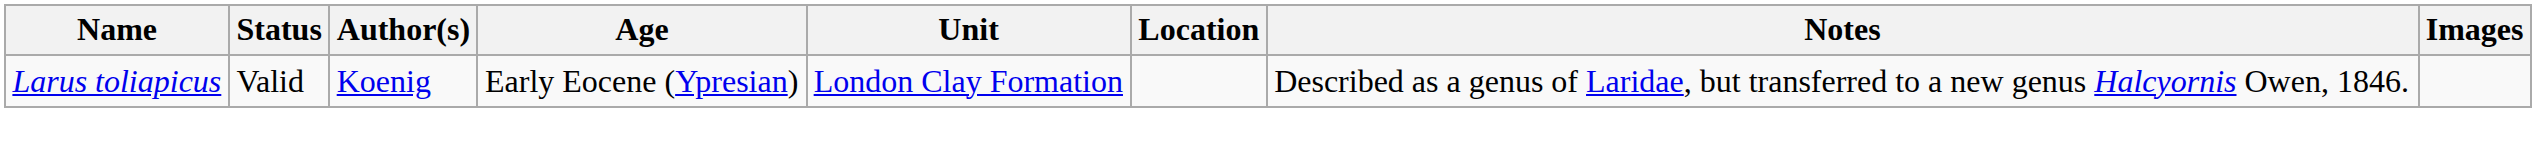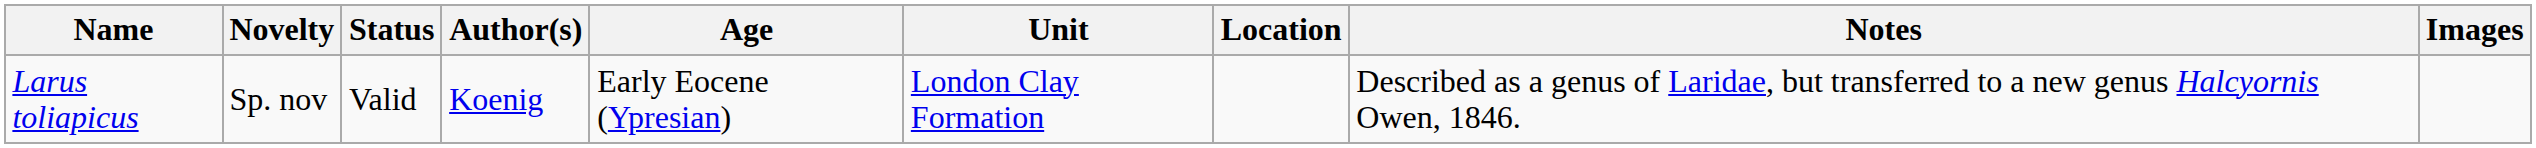 <table class="wikitable sortable" align="center" width="100%">
 <tr>
 <th>Name</th>
+<th>Novelty</th>
 <th>Status</th>
 <th>Author(s)</th>
 <th>Age</th>
 <th>Unit</th>
 <th>Location</th>
 <th>Notes</th>
 <th>Images</th>
 </tr>
 <tr>
 <td><em><a href='#'>Larus toliapicus</a></em></td>
+<td>Sp. nov</td>
 <td>Valid</td>
 <td><a href='#'>Koenig</a></td>
 <td>Early Eocene (<a href='#'>Ypresian</a>)</td>
 <td><a href='#'>London Clay Formation</a></td>
 <td></td>
 <td>Described as a genus of <a href='#'>Laridae</a>, but transferred to a new genus <em><a href='#'>Halcyornis</a></em> Owen, 1846.</td>
 <td></td>
 </tr>
 </table>
